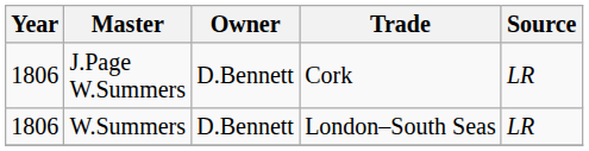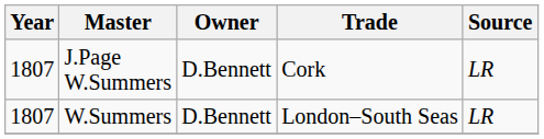 <table class=" wikitable">
 <tr>
 <th>Year</th>
 <th>Master</th>
 <th>Owner</th>
 <th>Trade</th>
 <th>Source</th>
 </tr>
 <tr>
-<td>1806</td>
+<td>1807</td>
 <td>J.Page<br>W.Summers</td>
 <td>D.Bennett</td>
 <td>Cork</td>
 <td><em>LR</em></td>
 </tr>
 <tr>
-<td>1806</td>
+<td>1807</td>
 <td>W.Summers</td>
 <td>D.Bennett</td>
 <td>London–South Seas</td>
 <td><em>LR</em></td>
 </tr>
 <tr>
 </tr>
 </table>
